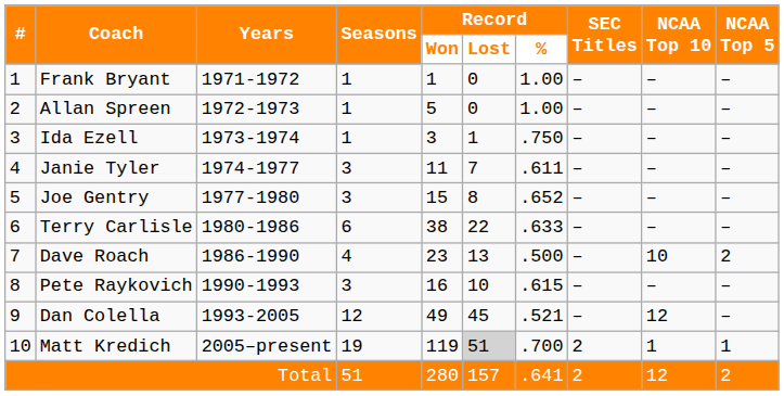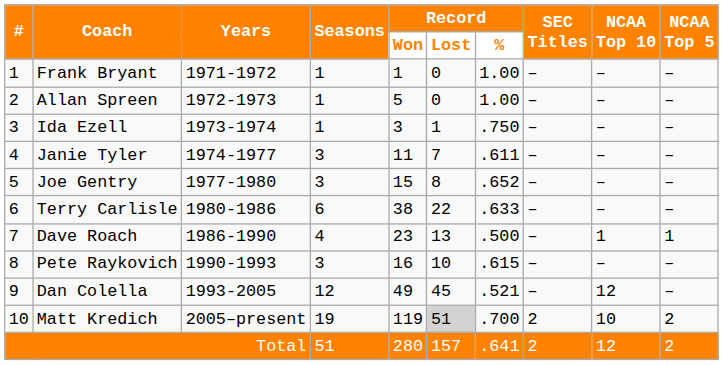 <table class="wikitable">
 <tr>
 <td rowspan="2" style= "background: #FF8200; color:white; text-align:center"><strong>#</strong></td>
 <td rowspan="2" style= "background: #FF8200; color:white; text-align:center"><strong>Coach</strong></td>
 <td rowspan="2" style= "background: #FF8200; color:white; text-align:center"><strong>Years</strong></td>
 <td rowspan="2" style= "background: #FF8200; color:white; text-align:center"><strong>Seasons</strong></td>
 <td colspan="3" style= "background: #FF8200; color:white; text-align:center"><strong>Record</strong></td>
 <td rowspan="2" style= "background: #FF8200; color:white; text-align:center"><strong>SEC<br>Titles</strong></td>
 <td rowspan="2" style= "background: #FF8200; color:white; text-align:center"><strong>NCAA<br>Top 10</strong></td>
 <td rowspan="2" style= "background: #FF8200; color:white; text-align:center"><strong>NCAA<br>Top 5</strong></td>
 </tr>
 <tr>
 <th style="width:20px; background: white; color:#FF8200; text-align:center">Won</th>
 <th style="width:20px; background: white; color:#FF8200; text-align:center">Lost</th>
 <th style="width:20px; background: white; color:#FF8200; text-align:center">%</th>
 </tr>
 <tr>
 <td>1</td>
 <td>Frank Bryant</td>
 <td>1971-1972</td>
 <td>1</td>
 <td>1</td>
 <td>0</td>
 <td>1.00</td>
 <td>–</td>
 <td>–</td>
 <td>–</td>
 </tr>
 <tr>
 <td>2</td>
 <td>Allan Spreen</td>
 <td>1972-1973</td>
 <td>1</td>
 <td>5</td>
 <td>0</td>
 <td>1.00</td>
 <td>–</td>
 <td>–</td>
 <td>–</td>
 </tr>
 <tr>
 <td>3</td>
 <td>Ida Ezell</td>
 <td>1973-1974</td>
 <td>1</td>
 <td>3</td>
 <td>1</td>
 <td>.750</td>
 <td>–</td>
 <td>–</td>
 <td>–</td>
 </tr>
 <tr>
 <td>4</td>
 <td>Janie Tyler</td>
 <td>1974-1977</td>
 <td>3</td>
 <td>11</td>
 <td>7</td>
 <td>.611</td>
 <td>–</td>
 <td>–</td>
 <td>–</td>
 </tr>
 <tr>
 <td>5</td>
 <td>Joe Gentry</td>
 <td>1977-1980</td>
 <td>3</td>
 <td>15</td>
 <td>8</td>
 <td>.652</td>
 <td>–</td>
 <td>–</td>
 <td>–</td>
 </tr>
 <tr>
 <td>6</td>
 <td>Terry Carlisle</td>
 <td>1980-1986</td>
 <td>6</td>
 <td>38</td>
 <td>22</td>
 <td>.633</td>
 <td>–</td>
 <td>–</td>
 <td>–</td>
 </tr>
 <tr>
 <td>7</td>
 <td>Dave Roach</td>
 <td>1986-1990</td>
 <td>4</td>
 <td>23</td>
 <td>13</td>
 <td>.500</td>
 <td>–</td>
-<td>10</td>
-<td>2</td>
+<td>1</td>
+<td>1</td>
 </tr>
 <tr>
 <td>8</td>
 <td>Pete Raykovich</td>
 <td>1990-1993</td>
 <td>3</td>
 <td>16</td>
 <td>10</td>
 <td>.615</td>
 <td>–</td>
 <td>–</td>
 <td>–</td>
 </tr>
 <tr>
 <td>9</td>
 <td>Dan Colella</td>
 <td>1993-2005</td>
 <td>12</td>
 <td>49</td>
 <td>45</td>
 <td>.521</td>
 <td>–</td>
 <td>12</td>
 <td>–</td>
 </tr>
 <tr>
 <td>10</td>
 <td>Matt Kredich</td>
 <td>2005–present</td>
 <td>19</td>
 <td>119</td>
 <td style="background: lightgrey;">51</td>
 <td>.700</td>
 <td>2</td>
-<td>1</td>
-<td>1</td>
+<td>10</td>
+<td>2</td>
 </tr>
 <tr style="background: #FF8200; color:white">
 <td colspan="3" align="right">Total</td>
 <td>51</td>
 <td>280</td>
 <td>157</td>
 <td>.641</td>
 <td>2</td>
 <td>12</td>
 <td>2</td>
 </tr>
 </table>
